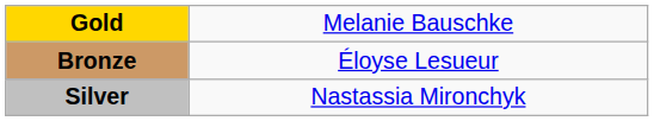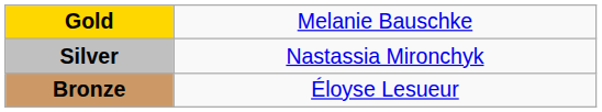 <table class="wikitable" style="text-align:center; " width="35%">
 <tr>
 <td bgcolor="gold"><strong>Gold</strong></td>
 <td><a href='#'>Melanie Bauschke</a><br>  <small><em></em></small></td>
 </tr>
 <tr>
+<td bgcolor="silver"><strong>Silver</strong></td>
+<td><a href='#'>Nastassia Mironchyk</a><br>  <small><em></em></small></td>
+</tr>
+<tr>
 <td bgcolor="CC9966"><strong>Bronze</strong></td>
 <td><a href='#'>Éloyse Lesueur</a><br>  <small><em></em></small></td>
 </tr>
-<tr>
-<td bgcolor="silver"><strong>Silver</strong></td>
-<td><a href='#'>Nastassia Mironchyk</a><br>  <small><em></em></small></td>
-</tr>
 </table>
